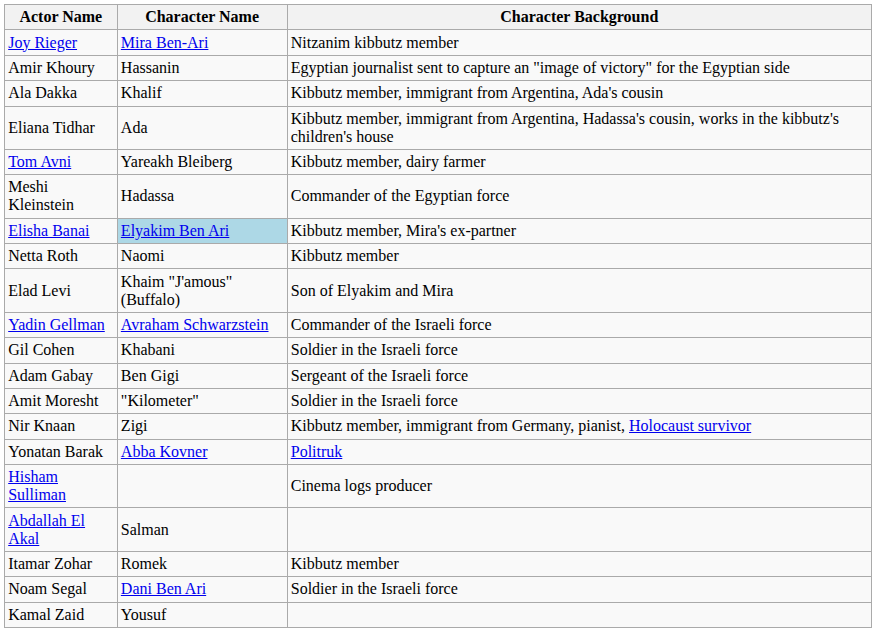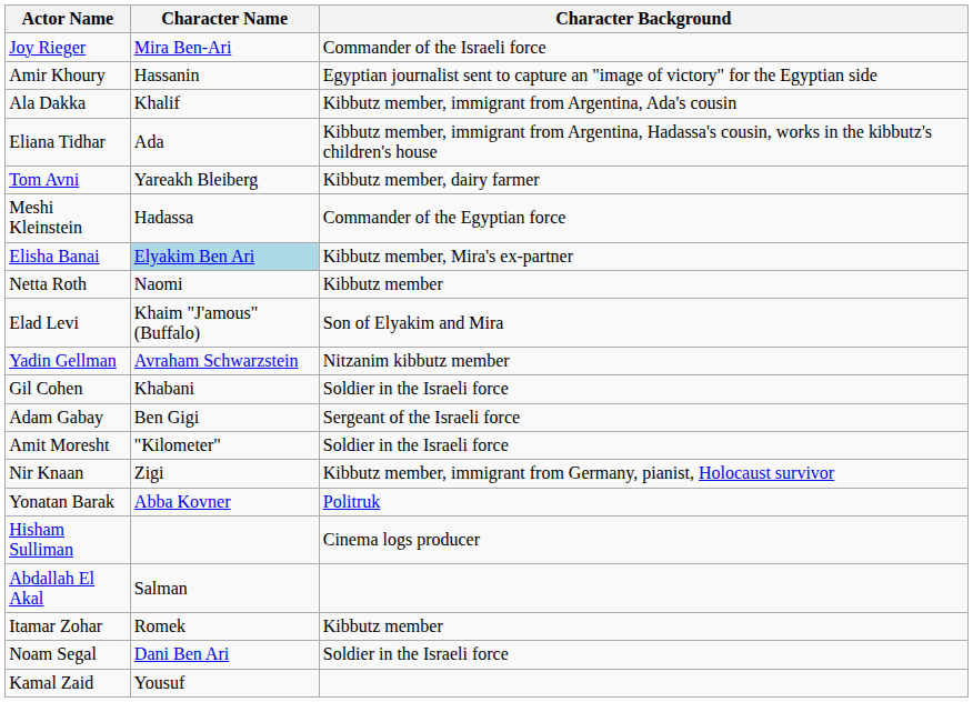 <table class="wikitable">
 <tr>
 <th>Actor Name</th>
 <th>Character Name</th>
 <th>Character Background</th>
 </tr>
 <tr>
 <td><a href='#'>Joy Rieger</a></td>
 <td><a href='#'>Mira Ben-Ari</a></td>
-<td>Nitzanim kibbutz member</td>
+<td>Commander of the Israeli force</td>
 </tr>
 <tr>
 <td>Amir Khoury</td>
 <td>Hassanin</td>
 <td>Egyptian journalist sent to capture an "image of victory" for the Egyptian side</td>
 </tr>
 <tr>
 <td>Ala Dakka</td>
 <td>Khalif</td>
 <td>Kibbutz member, immigrant from Argentina, Ada's cousin</td>
 </tr>
 <tr>
 <td>Eliana Tidhar</td>
 <td>Ada</td>
 <td>Kibbutz member, immigrant from Argentina, Hadassa's cousin, works in the kibbutz's children's house</td>
 </tr>
 <tr>
 <td><a href='#'>Tom Avni</a></td>
 <td>Yareakh Bleiberg</td>
 <td>Kibbutz member, dairy farmer</td>
 </tr>
 <tr>
 <td>Meshi Kleinstein</td>
 <td>Hadassa</td>
 <td>Commander of the Egyptian force</td>
 </tr>
 <tr>
 <td><a href='#'>Elisha Banai</a></td>
 <td style="background: lightblue;"><a href='#'>Elyakim Ben Ari</a></td>
 <td>Kibbutz member, Mira's ex-partner</td>
 </tr>
 <tr>
 <td>Netta Roth</td>
 <td>Naomi</td>
 <td>Kibbutz member</td>
 </tr>
 <tr>
 <td>Elad Levi</td>
 <td>Khaim "J'amous" (Buffalo)</td>
 <td>Son of Elyakim and Mira</td>
 </tr>
 <tr>
 <td><a href='#'>Yadin Gellman</a></td>
 <td><a href='#'>Avraham Schwarzstein</a></td>
-<td>Commander of the Israeli force</td>
+<td>Nitzanim kibbutz member</td>
 </tr>
 <tr>
 <td>Gil Cohen</td>
 <td>Khabani</td>
 <td>Soldier in the Israeli force</td>
 </tr>
 <tr>
 <td>Adam Gabay</td>
 <td>Ben Gigi</td>
 <td>Sergeant of the Israeli force</td>
 </tr>
 <tr>
 <td>Amit Moresht</td>
 <td>"Kilometer"</td>
 <td>Soldier in the Israeli force</td>
 </tr>
 <tr>
 <td>Nir Knaan</td>
 <td>Zigi</td>
 <td>Kibbutz member, immigrant from Germany, pianist, <a href='#'>Holocaust survivor</a></td>
 </tr>
 <tr>
 <td>Yonatan Barak</td>
 <td><a href='#'>Abba Kovner</a></td>
 <td><a href='#'>Politruk</a></td>
 </tr>
 <tr>
 <td><a href='#'>Hisham Sulliman</a></td>
 <td></td>
 <td>Cinema logs producer</td>
 </tr>
 <tr>
 <td><a href='#'>Abdallah El Akal</a></td>
 <td>Salman</td>
 <td></td>
 </tr>
 <tr>
 <td>Itamar Zohar</td>
 <td>Romek</td>
 <td>Kibbutz member</td>
 </tr>
 <tr>
 <td>Noam Segal</td>
 <td><a href='#'>Dani Ben Ari</a></td>
 <td>Soldier in the Israeli force</td>
 </tr>
 <tr>
 <td>Kamal Zaid</td>
 <td>Yousuf</td>
 <td></td>
 </tr>
 </table>
